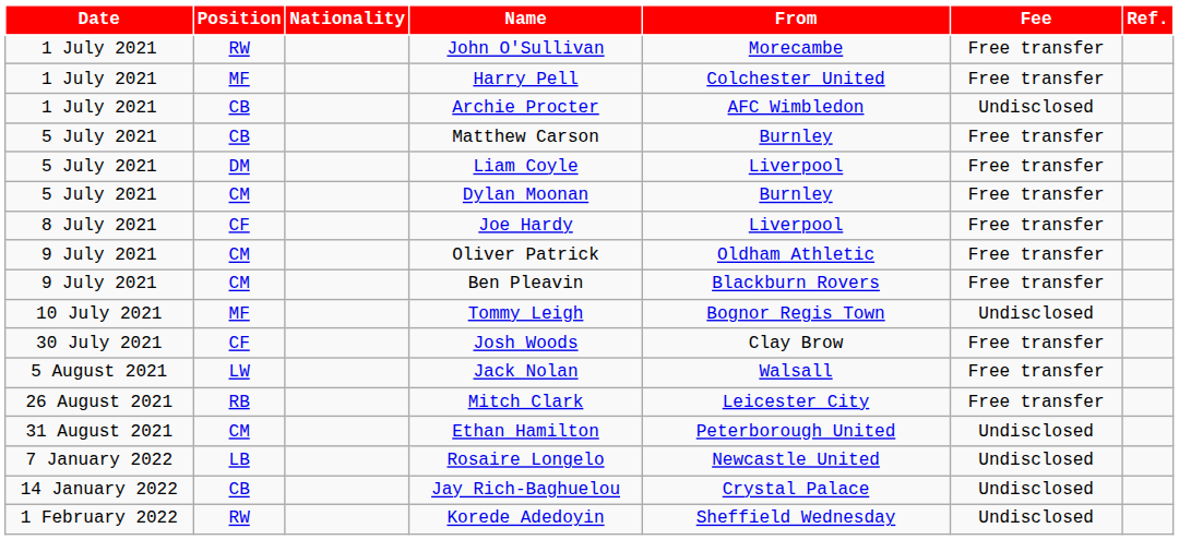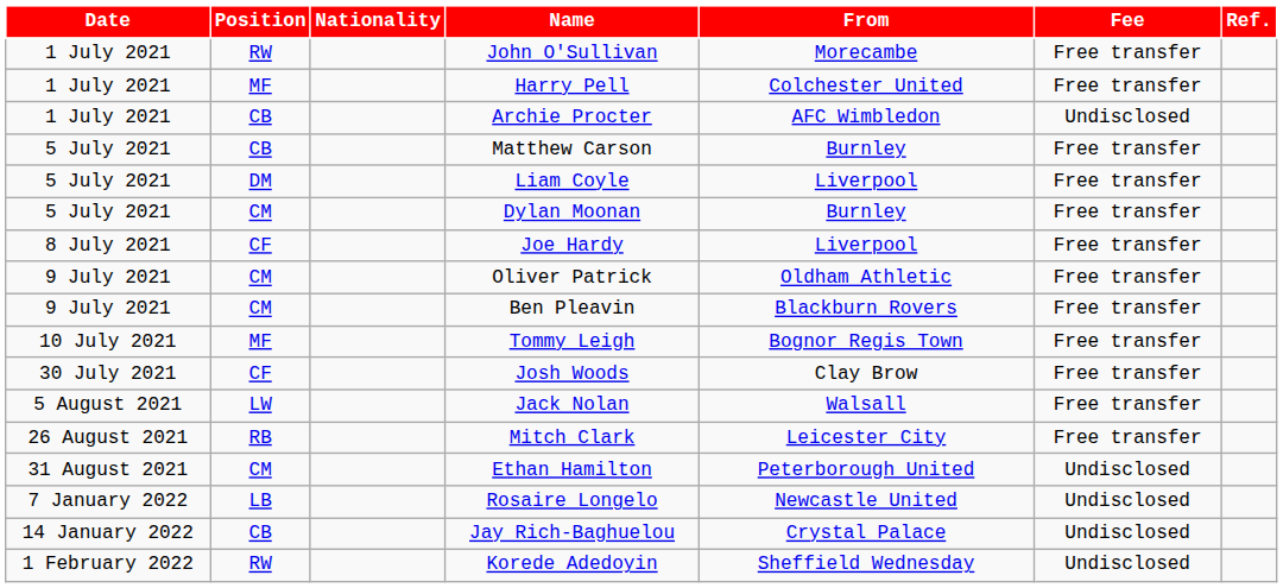 <table class="wikitable"  style="text-align:center; font-size:90%; ">
 <tr>
 <th style="color:#ffffff; background:red; border:1px solid #ffffff; width:120px;">Date</th>
 <th style="color:#ffffff; background:red; border:1px solid #ffffff; width:50px;">Position</th>
 <th style="color:#ffffff; background:red; border:1px solid #ffffff; width:50px;">Nationality</th>
 <th style="color:#ffffff; background:red; border:1px solid #ffffff; width:150px;">Name</th>
 <th style="color:#ffffff; background:red; border:1px solid #ffffff; width:200px;">From</th>
 <th style="color:#ffffff; background:red; border:1px solid #ffffff; width:110px;">Fee</th>
 <th style="color:#ffffff; background:red; border:1px solid #ffffff; width:25px;">Ref.</th>
 </tr>
 <tr>
 <td>1 July 2021</td>
 <td><a href='#'>RW</a></td>
 <td></td>
 <td><a href='#'>John O'Sullivan</a></td>
 <td> <a href='#'>Morecambe</a></td>
 <td>Free transfer</td>
 <td></td>
 </tr>
 <tr>
 <td>1 July 2021</td>
 <td><a href='#'>MF</a></td>
 <td></td>
 <td><a href='#'>Harry Pell</a></td>
 <td> <a href='#'>Colchester United</a></td>
 <td>Free transfer</td>
 <td></td>
 </tr>
 <tr>
 <td>1 July 2021</td>
 <td><a href='#'>CB</a></td>
 <td></td>
 <td><a href='#'>Archie Procter</a></td>
 <td> <a href='#'>AFC Wimbledon</a></td>
 <td>Undisclosed</td>
 <td></td>
 </tr>
 <tr>
 <td>5 July 2021</td>
 <td><a href='#'>CB</a></td>
 <td></td>
 <td>Matthew Carson</td>
 <td> <a href='#'>Burnley</a></td>
 <td>Free transfer</td>
 <td></td>
 </tr>
 <tr>
 <td>5 July 2021</td>
 <td><a href='#'>DM</a></td>
 <td></td>
 <td><a href='#'>Liam Coyle</a></td>
 <td> <a href='#'>Liverpool</a></td>
 <td>Free transfer</td>
 <td></td>
 </tr>
 <tr>
 <td>5 July 2021</td>
 <td><a href='#'>CM</a></td>
 <td></td>
 <td><a href='#'>Dylan Moonan</a></td>
 <td> <a href='#'>Burnley</a></td>
 <td>Free transfer</td>
 <td></td>
 </tr>
 <tr>
 <td>8 July 2021</td>
 <td><a href='#'>CF</a></td>
 <td></td>
 <td><a href='#'>Joe Hardy</a></td>
 <td> <a href='#'>Liverpool</a></td>
 <td>Free transfer</td>
 <td></td>
 </tr>
 <tr>
 <td>9 July 2021</td>
 <td><a href='#'>CM</a></td>
 <td></td>
 <td>Oliver Patrick</td>
 <td> <a href='#'>Oldham Athletic</a></td>
 <td>Free transfer</td>
 <td></td>
 </tr>
 <tr>
 <td>9 July 2021</td>
 <td><a href='#'>CM</a></td>
 <td></td>
 <td>Ben Pleavin</td>
 <td> <a href='#'>Blackburn Rovers</a></td>
 <td>Free transfer</td>
 <td></td>
 </tr>
 <tr>
 <td>10 July 2021</td>
 <td><a href='#'>MF</a></td>
 <td></td>
 <td><a href='#'>Tommy Leigh</a></td>
 <td> <a href='#'>Bognor Regis Town</a></td>
-<td>Undisclosed</td>
+<td>Free transfer</td>
 <td></td>
 </tr>
 <tr>
 <td>30 July 2021</td>
 <td><a href='#'>CF</a></td>
 <td></td>
 <td><a href='#'>Josh Woods</a></td>
 <td> Clay Brow</td>
 <td>Free transfer</td>
 <td></td>
 </tr>
 <tr>
 <td>5 August 2021</td>
 <td><a href='#'>LW</a></td>
 <td></td>
 <td><a href='#'>Jack Nolan</a></td>
 <td> <a href='#'>Walsall</a></td>
 <td>Free transfer</td>
 <td></td>
 </tr>
 <tr>
 <td>26 August 2021</td>
 <td><a href='#'>RB</a></td>
 <td></td>
 <td><a href='#'>Mitch Clark</a></td>
 <td> <a href='#'>Leicester City</a></td>
 <td>Free transfer</td>
 <td></td>
 </tr>
 <tr>
 <td>31 August 2021</td>
 <td><a href='#'>CM</a></td>
 <td></td>
 <td><a href='#'>Ethan Hamilton</a></td>
 <td> <a href='#'>Peterborough United</a></td>
 <td>Undisclosed</td>
 <td></td>
 </tr>
 <tr>
 <td>7 January 2022</td>
 <td><a href='#'>LB</a></td>
 <td></td>
 <td><a href='#'>Rosaire Longelo</a></td>
 <td> <a href='#'>Newcastle United</a></td>
 <td>Undisclosed</td>
 <td></td>
 </tr>
 <tr>
 <td>14 January 2022</td>
 <td><a href='#'>CB</a></td>
 <td></td>
 <td><a href='#'>Jay Rich-Baghuelou</a></td>
 <td> <a href='#'>Crystal Palace</a></td>
 <td>Undisclosed</td>
 <td></td>
 </tr>
 <tr>
 <td>1 February 2022</td>
 <td><a href='#'>RW</a></td>
 <td></td>
 <td><a href='#'>Korede Adedoyin</a></td>
 <td> <a href='#'>Sheffield Wednesday</a></td>
 <td>Undisclosed</td>
 <td></td>
 </tr>
 </table>
